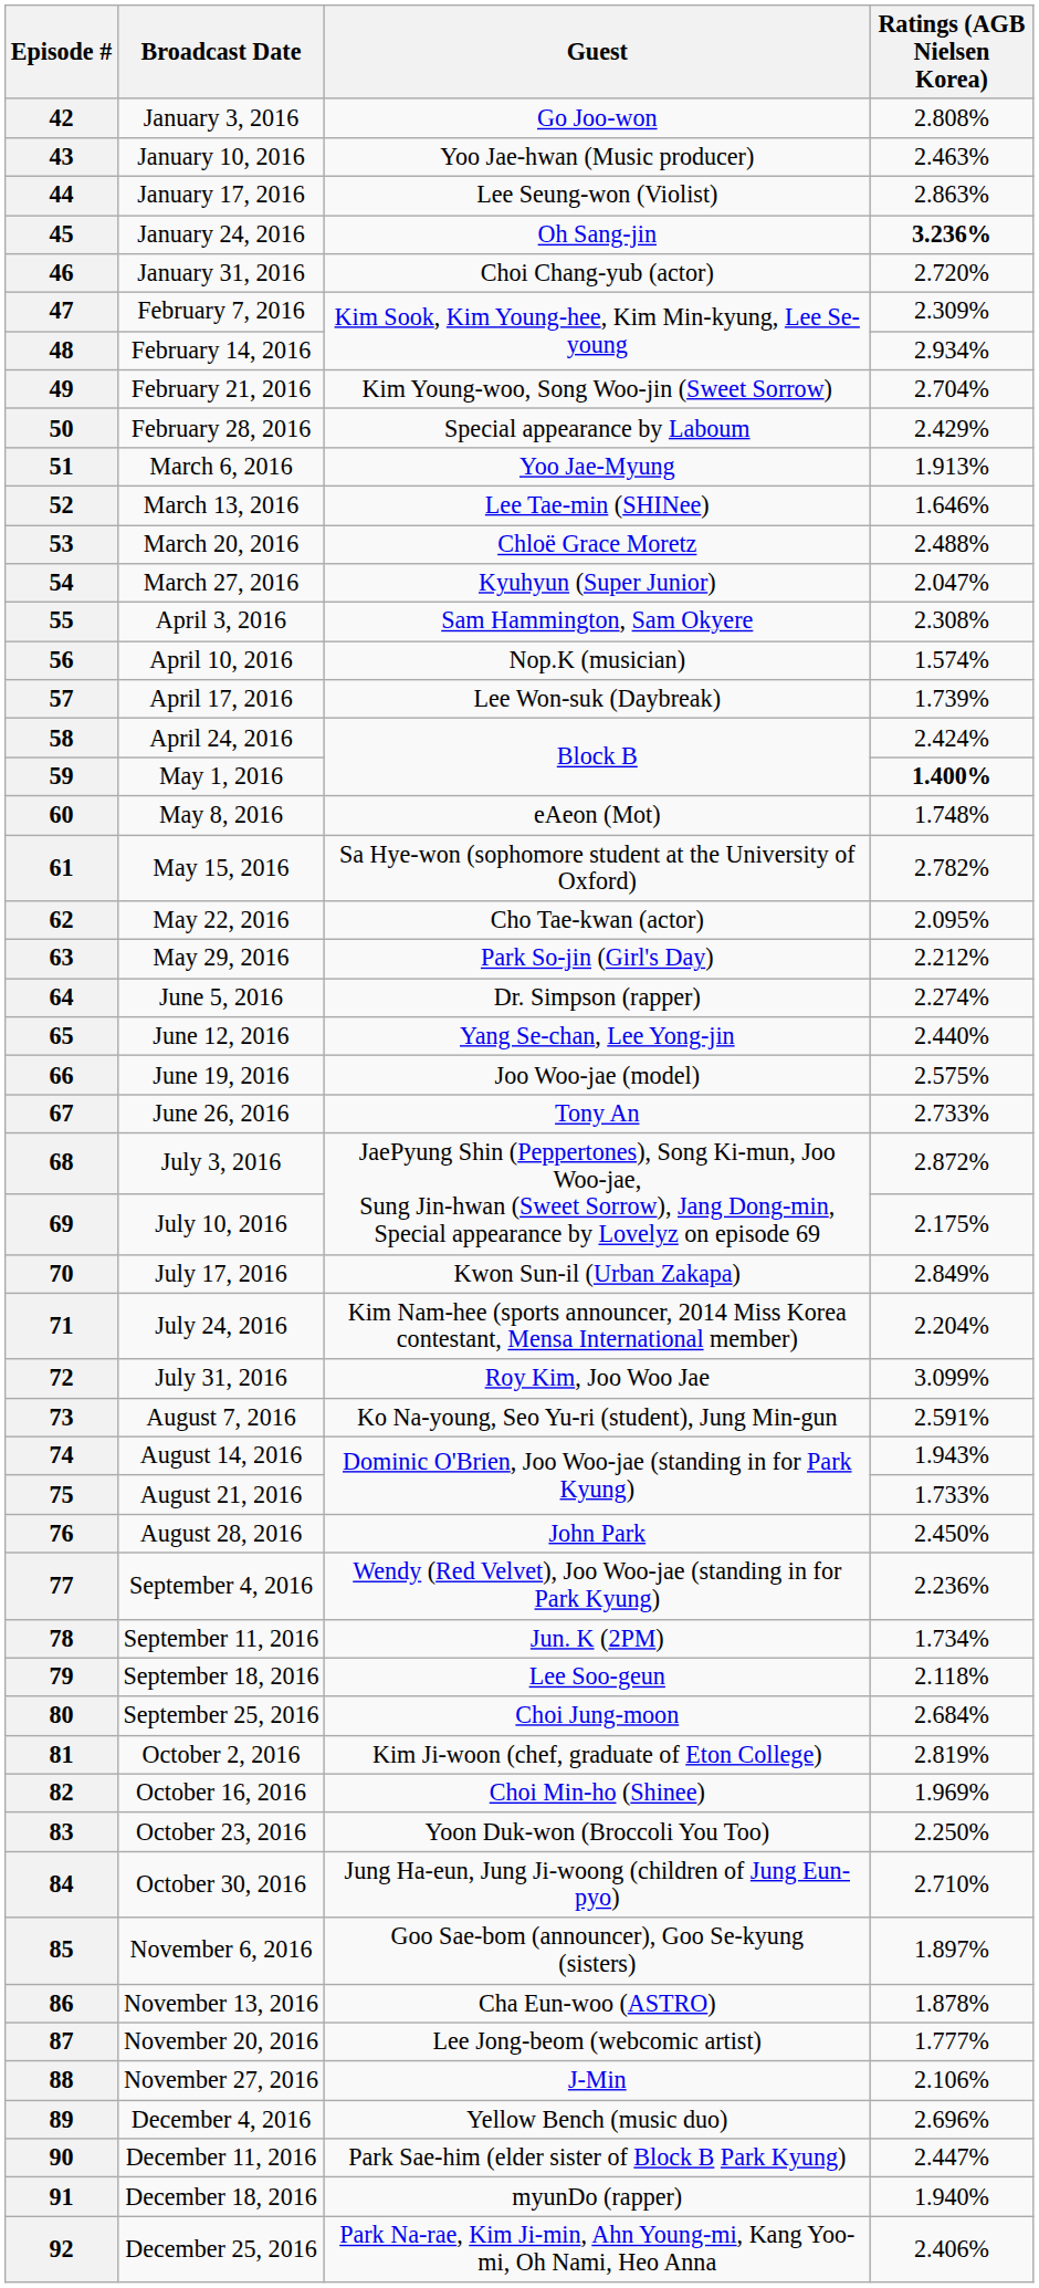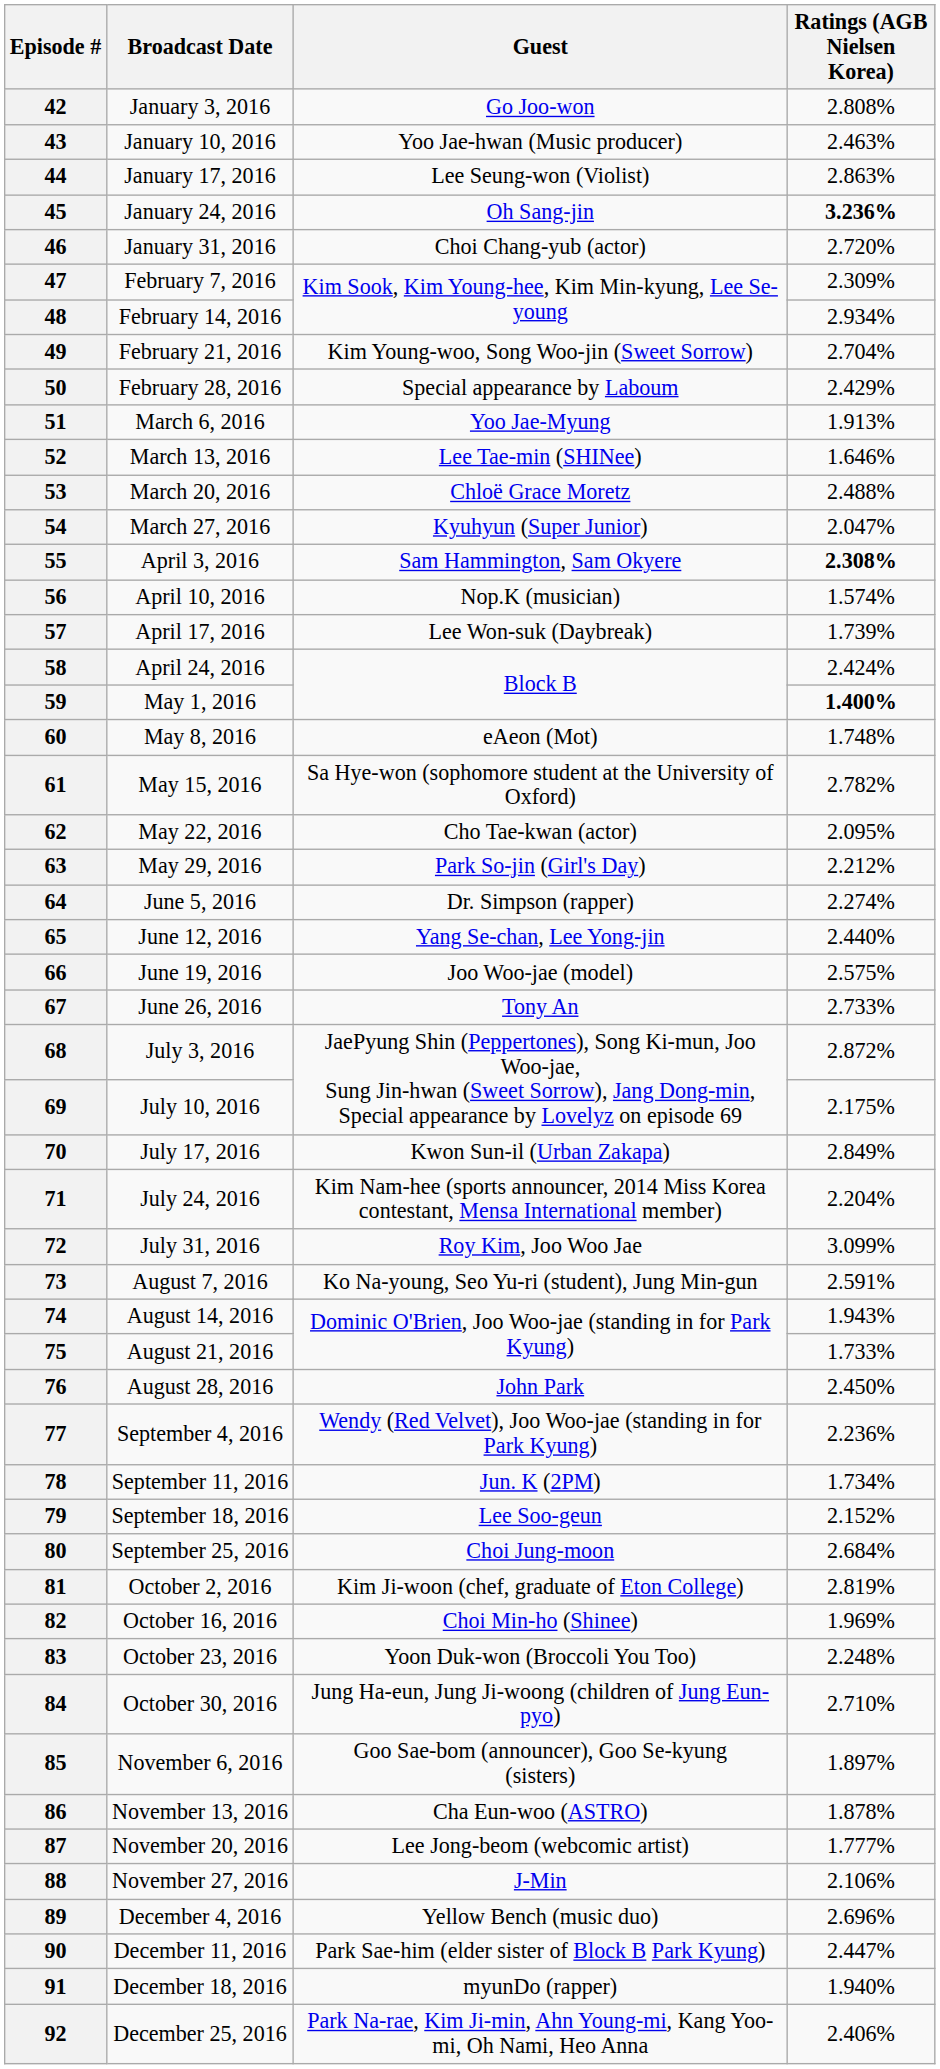 <table class="wikitable sortable" style="text-align:center">
 <tr>
 <th>Episode #</th>
 <th>Broadcast Date</th>
 <th width=350>Guest</th>
 <th width=100>Ratings (AGB Nielsen Korea)</th>
 </tr>
 <tr>
 <th>42</th>
 <td>January 3, 2016</td>
 <td><a href='#'>Go Joo-won</a></td>
 <td>2.808%</td>
 </tr>
 <tr>
 <th>43</th>
 <td>January 10, 2016</td>
 <td>Yoo Jae-hwan (Music producer)</td>
 <td>2.463%</td>
 </tr>
 <tr>
 <th>44</th>
 <td>January 17, 2016</td>
 <td>Lee Seung-won (Violist)</td>
 <td>2.863%</td>
 </tr>
 <tr>
 <th>45</th>
 <td>January 24, 2016</td>
 <td><a href='#'>Oh Sang-jin</a></td>
 <td><span><strong>3.236%</strong></span></td>
 </tr>
 <tr>
 <th>46</th>
 <td>January 31, 2016</td>
 <td>Choi Chang-yub (actor)</td>
 <td>2.720%</td>
 </tr>
 <tr>
 <th>47</th>
 <td>February 7, 2016</td>
 <td rowspan="2"><a href='#'>Kim Sook</a>, <a href='#'>Kim Young-hee</a>, Kim Min-kyung, <a href='#'>Lee Se-young</a></td>
 <td>2.309%</td>
 </tr>
 <tr>
 <th>48</th>
 <td>February 14, 2016</td>
 <td>2.934%</td>
 </tr>
 <tr>
 <th>49</th>
 <td>February 21, 2016</td>
 <td>Kim Young-woo, Song Woo-jin (<a href='#'>Sweet Sorrow</a>)</td>
 <td>2.704%</td>
 </tr>
 <tr>
 <th>50</th>
 <td>February 28, 2016</td>
 <td>Special appearance by <a href='#'>Laboum</a></td>
 <td>2.429%</td>
 </tr>
 <tr>
 <th>51</th>
 <td>March 6, 2016</td>
 <td><a href='#'>Yoo Jae-Myung</a></td>
 <td>1.913%</td>
 </tr>
 <tr>
 <th>52</th>
 <td>March 13, 2016</td>
 <td><a href='#'>Lee Tae-min</a> (<a href='#'>SHINee</a>)</td>
 <td>1.646%</td>
 </tr>
 <tr>
 <th>53</th>
 <td>March 20, 2016</td>
 <td><a href='#'>Chloë Grace Moretz</a></td>
 <td>2.488%</td>
 </tr>
 <tr>
 <th>54</th>
 <td>March 27, 2016</td>
 <td><a href='#'>Kyuhyun</a> (<a href='#'>Super Junior</a>)</td>
 <td>2.047%</td>
 </tr>
 <tr>
 <th>55</th>
 <td>April 3, 2016</td>
 <td><a href='#'>Sam Hammington</a>, <a href='#'>Sam Okyere</a></td>
-<td>2.308%</td>
+<td><strong>2.308%</strong></td>
 </tr>
 <tr>
 <th>56</th>
 <td>April 10, 2016</td>
 <td>Nop.K (musician)</td>
 <td>1.574%</td>
 </tr>
 <tr>
 <th>57</th>
 <td>April 17, 2016</td>
 <td>Lee Won-suk (Daybreak)</td>
 <td>1.739%</td>
 </tr>
 <tr>
 <th>58</th>
 <td>April 24, 2016</td>
 <td rowspan="2"><a href='#'>Block B</a></td>
 <td>2.424%</td>
 </tr>
 <tr>
 <th>59</th>
 <td>May 1, 2016</td>
 <td><span><strong>1.400%</strong></span></td>
 </tr>
 <tr>
 <th>60</th>
 <td>May 8, 2016</td>
 <td>eAeon (Mot)</td>
 <td>1.748%</td>
 </tr>
 <tr>
 <th>61</th>
 <td>May 15, 2016</td>
 <td>Sa Hye-won (sophomore student at the University of Oxford)</td>
 <td>2.782%</td>
 </tr>
 <tr>
 <th>62</th>
 <td>May 22, 2016</td>
 <td>Cho Tae-kwan (actor)</td>
 <td>2.095%</td>
 </tr>
 <tr>
 <th>63</th>
 <td>May 29, 2016</td>
 <td><a href='#'>Park So-jin</a> (<a href='#'>Girl's Day</a>)</td>
 <td>2.212%</td>
 </tr>
 <tr>
 <th>64</th>
 <td>June 5, 2016</td>
 <td>Dr. Simpson (rapper)</td>
 <td>2.274%</td>
 </tr>
 <tr>
 <th>65</th>
 <td>June 12, 2016</td>
 <td><a href='#'>Yang Se-chan</a>, <a href='#'>Lee Yong-jin</a></td>
 <td>2.440%</td>
 </tr>
 <tr>
 <th>66</th>
 <td>June 19, 2016</td>
 <td>Joo Woo-jae (model)</td>
 <td>2.575%</td>
 </tr>
 <tr>
 <th>67</th>
 <td>June 26, 2016</td>
 <td><a href='#'>Tony An</a></td>
 <td>2.733%</td>
 </tr>
 <tr>
 <th>68</th>
 <td>July 3, 2016</td>
 <td rowspan="2">JaePyung Shin (<a href='#'>Peppertones</a>), Song Ki-mun, Joo Woo-jae,<br>Sung Jin-hwan (<a href='#'>Sweet Sorrow</a>), <a href='#'>Jang Dong-min</a>, Special appearance by <a href='#'>Lovelyz</a> on episode 69</td>
 <td>2.872%</td>
 </tr>
 <tr>
 <th>69</th>
 <td>July 10, 2016</td>
 <td>2.175%</td>
 </tr>
 <tr>
 <th>70</th>
 <td>July 17, 2016</td>
 <td>Kwon Sun-il (<a href='#'>Urban Zakapa</a>)</td>
 <td>2.849%</td>
 </tr>
 <tr>
 <th>71</th>
 <td>July 24, 2016</td>
 <td>Kim Nam-hee (sports announcer, 2014 Miss Korea contestant, <a href='#'>Mensa International</a> member)</td>
 <td>2.204%</td>
 </tr>
 <tr>
 <th>72</th>
 <td>July 31, 2016</td>
 <td><a href='#'>Roy Kim</a>, Joo Woo Jae</td>
 <td>3.099%</td>
 </tr>
 <tr>
 <th>73</th>
 <td>August 7, 2016</td>
 <td rowspan="2">Ko Na-young, Seo Yu-ri (student), Jung Min-gun</td>
 <td>2.591%</td>
 </tr>
 <tr>
 <th rowspan="2">74</th>
 <td rowspan="2">August 14, 2016</td>
 <td rowspan="2">1.943%</td>
 </tr>
 <tr>
 <td rowspan="2"><a href='#'>Dominic O'Brien</a>, Joo Woo-jae (standing in for <a href='#'>Park Kyung</a>)</td>
 </tr>
 <tr>
 <th>75</th>
 <td>August 21, 2016</td>
 <td>1.733%</td>
 </tr>
 <tr>
 <th>76</th>
 <td>August 28, 2016</td>
 <td><a href='#'>John Park</a></td>
 <td>2.450%</td>
 </tr>
 <tr>
 <th>77</th>
 <td>September 4, 2016</td>
 <td><a href='#'>Wendy</a> (<a href='#'>Red Velvet</a>), Joo Woo-jae (standing in for <a href='#'>Park Kyung</a>)</td>
 <td>2.236%</td>
 </tr>
 <tr>
 <th>78</th>
 <td>September 11, 2016</td>
 <td><a href='#'>Jun. K</a> (<a href='#'>2PM</a>)</td>
 <td>1.734%</td>
 </tr>
 <tr>
 <th>79</th>
 <td>September 18, 2016</td>
 <td><a href='#'>Lee Soo-geun</a></td>
-<td>2.118%</td>
+<td>2.152%</td>
 </tr>
 <tr>
 <th>80</th>
 <td>September 25, 2016</td>
 <td><a href='#'>Choi Jung-moon</a></td>
 <td>2.684%</td>
 </tr>
 <tr>
 <th>81</th>
 <td>October 2, 2016</td>
 <td>Kim Ji-woon (chef, graduate of <a href='#'>Eton College</a>)</td>
 <td>2.819%</td>
 </tr>
 <tr>
 <th>82</th>
 <td>October 16, 2016</td>
 <td><a href='#'>Choi Min-ho</a> (<a href='#'>Shinee</a>)</td>
 <td>1.969%</td>
 </tr>
 <tr>
 <th>83</th>
 <td>October 23, 2016</td>
 <td>Yoon Duk-won (Broccoli You Too)</td>
-<td>2.250%</td>
+<td>2.248%</td>
 </tr>
 <tr>
 <th>84</th>
 <td>October 30, 2016</td>
 <td>Jung Ha-eun, Jung Ji-woong (children of <a href='#'>Jung Eun-pyo</a>)</td>
 <td>2.710%</td>
 </tr>
 <tr>
 <th>85</th>
 <td>November 6, 2016</td>
 <td>Goo Sae-bom (announcer), Goo Se-kyung <br>(sisters)</td>
 <td>1.897%</td>
 </tr>
 <tr>
 <th>86</th>
 <td>November 13, 2016</td>
 <td>Cha Eun-woo (<a href='#'>ASTRO</a>)</td>
 <td>1.878%</td>
 </tr>
 <tr>
 <th>87</th>
 <td>November 20, 2016</td>
 <td>Lee Jong-beom (webcomic artist)</td>
 <td>1.777%</td>
 </tr>
 <tr>
 <th>88</th>
 <td>November 27, 2016</td>
 <td><a href='#'>J-Min</a></td>
 <td>2.106%</td>
 </tr>
 <tr>
 <th>89</th>
 <td>December 4, 2016</td>
 <td>Yellow Bench (music duo)</td>
 <td>2.696%</td>
 </tr>
 <tr>
 <th>90</th>
 <td>December 11, 2016</td>
 <td>Park Sae-him (elder sister of <a href='#'>Block B</a> <a href='#'>Park Kyung</a>)</td>
 <td>2.447%</td>
 </tr>
 <tr>
 <th>91</th>
 <td>December 18, 2016</td>
 <td>myunDo (rapper)</td>
 <td>1.940%</td>
 </tr>
 <tr>
 <th>92</th>
 <td>December 25, 2016</td>
 <td><a href='#'>Park Na-rae</a>, <a href='#'>Kim Ji-min</a>, <a href='#'>Ahn Young-mi</a>, Kang Yoo-mi, Oh Nami, Heo Anna</td>
 <td>2.406%</td>
 </tr>
 </table>
